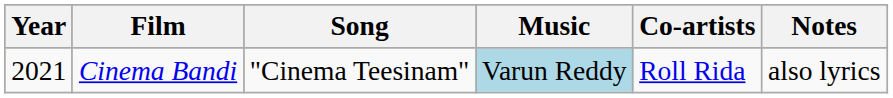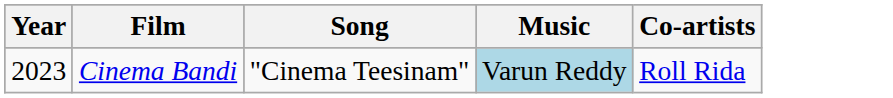 <table class="wikitable">
 <tr>
 <th>Year</th>
 <th>Film</th>
 <th>Song</th>
 <th>Music</th>
 <th scope="col" class="unsortable">Co-artists</th>
-<th>Notes</th>
 </tr>
 <tr>
-<td>2021</td>
+<td>2023</td>
 <td><em><a href='#'>Cinema Bandi</a></em></td>
 <td>"Cinema Teesinam"</td>
 <td style="background: lightblue;">Varun Reddy</td>
 <td><a href='#'>Roll Rida</a></td>
-<td>also lyrics</td>
 </tr>
 </table>
